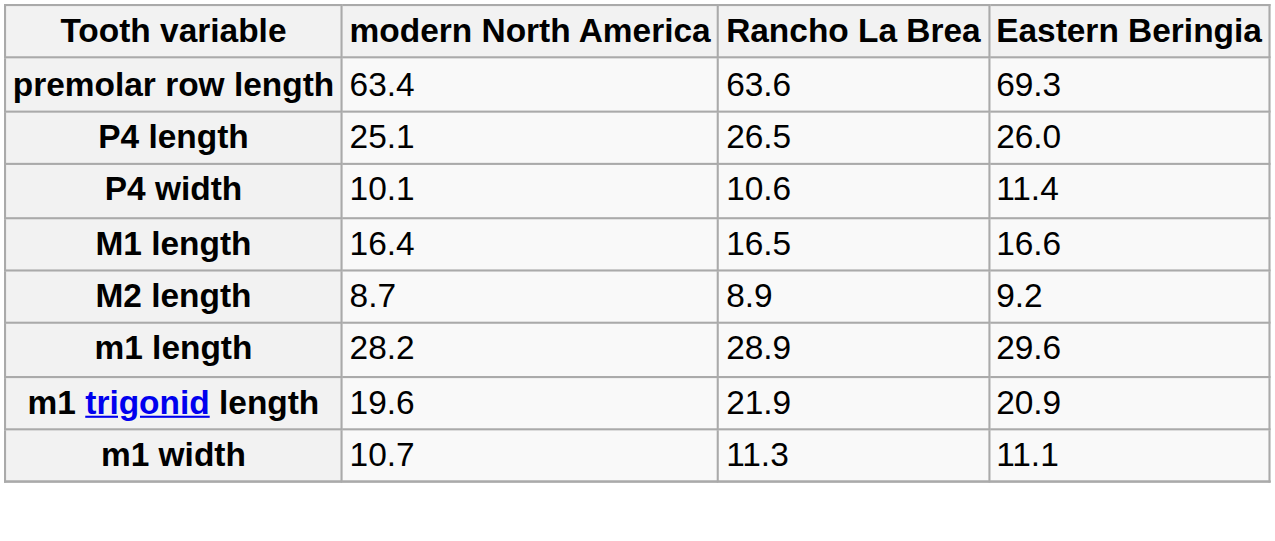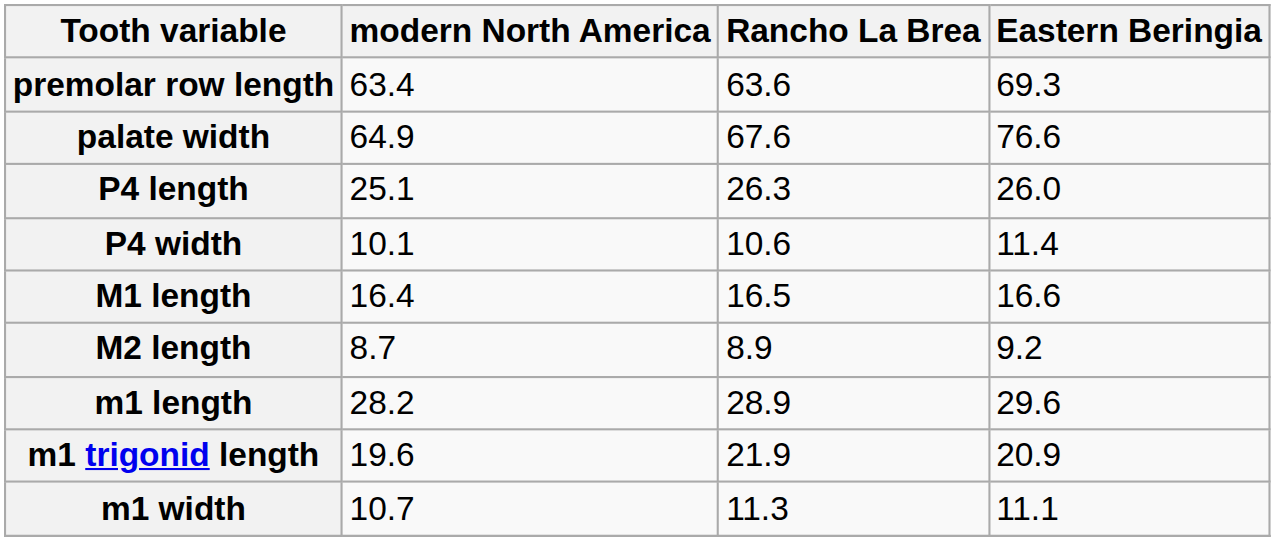 <table class="wikitable">
 <tr>
 <th scope="col">Tooth variable</th>
 <th scope="col">modern North America</th>
 <th scope="col">Rancho La Brea</th>
 <th scope="col">Eastern Beringia</th>
 </tr>
 <tr>
 <th scope="row">premolar row length</th>
 <td>63.4</td>
 <td>63.6</td>
 <td>69.3</td>
 </tr>
 <tr>
+<th scope="row">palate width</th>
+<td>64.9</td>
+<td>67.6</td>
+<td>76.6</td>
+</tr>
+<tr>
 <th scope="row">P4 length</th>
 <td>25.1</td>
-<td>26.5</td>
+<td>26.3</td>
 <td>26.0</td>
 </tr>
 <tr>
 <th scope="row">P4 width</th>
 <td>10.1</td>
 <td>10.6</td>
 <td>11.4</td>
 </tr>
 <tr>
 <th scope="row">M1 length</th>
 <td>16.4</td>
 <td>16.5</td>
 <td>16.6</td>
 </tr>
 <tr>
 <th scope="row">M2 length</th>
 <td>8.7</td>
 <td>8.9</td>
 <td>9.2</td>
 </tr>
 <tr>
 <th scope="row">m1 length</th>
 <td>28.2</td>
 <td>28.9</td>
 <td>29.6</td>
 </tr>
 <tr>
 <th scope="row">m1 <a href='#'>trigonid</a> length</th>
 <td>19.6</td>
 <td>21.9</td>
 <td>20.9</td>
 </tr>
 <tr>
 <th scope="row">m1 width</th>
 <td>10.7</td>
 <td>11.3</td>
 <td>11.1</td>
 </tr>
 <tr>
 </tr>
 </table>
